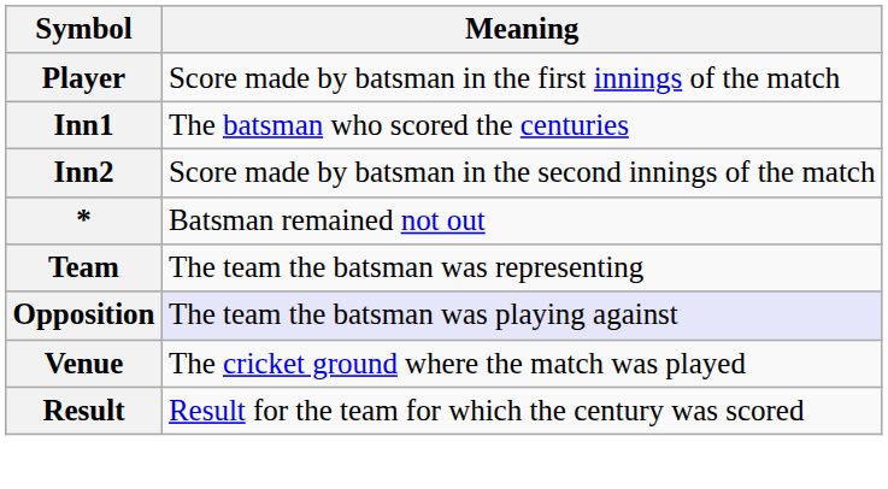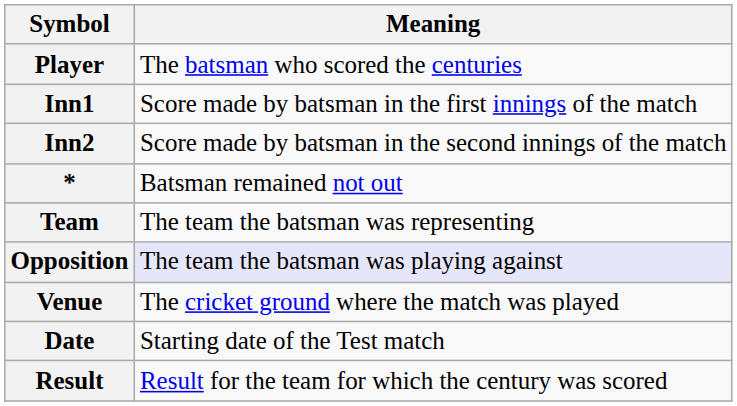 <table class="wikitable plainrowheaders">
 <tr>
 <th scope=col>Symbol</th>
 <th scope=col>Meaning</th>
 </tr>
 <tr>
 <th scope=row>Player</th>
-<td>Score made by batsman in the first <a href='#'>innings</a> of the match</td>
+<td>The <a href='#'>batsman</a> who scored the <a href='#'>centuries</a></td>
 </tr>
 <tr>
 <th scope=row>Inn1</th>
-<td>The <a href='#'>batsman</a> who scored the <a href='#'>centuries</a></td>
+<td>Score made by batsman in the first <a href='#'>innings</a> of the match</td>
 </tr>
 <tr>
 <th scope=row>Inn2</th>
 <td>Score made by batsman in the second innings of the match</td>
 </tr>
 <tr>
 <th scope=row>*</th>
 <td>Batsman remained <a href='#'>not out</a></td>
 </tr>
 <tr>
 <th scope=row>Team</th>
 <td>The team the batsman was representing</td>
 </tr>
 <tr>
 <th scope=row>Opposition</th>
 <td style="background: lavender;">The team the batsman was playing against</td>
 </tr>
 <tr>
 <th scope=row>Venue</th>
 <td>The <a href='#'>cricket ground</a> where the match was played</td>
 </tr>
 <tr>
+<th scope=row>Date</th>
+<td>Starting date of the Test match</td>
+</tr>
+<tr>
 <th scope=row>Result</th>
 <td><a href='#'>Result</a> for the team for which the century was scored</td>
 </tr>
 </table>
